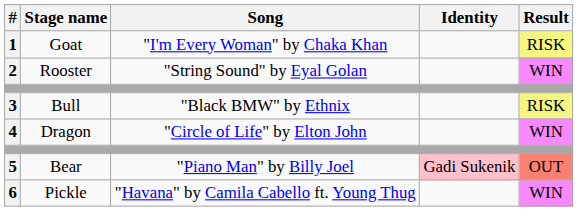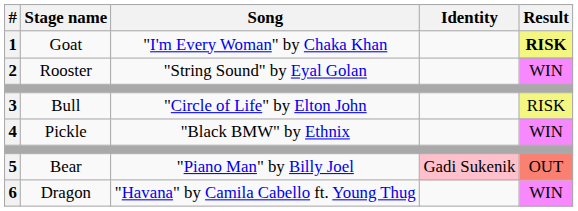 <table class="wikitable plainrowheaders" style="text-align: center;">
 <tr>
 <th>#</th>
 <th>Stage name</th>
 <th>Song</th>
 <th>Identity</th>
 <th>Result</th>
 </tr>
 <tr>
 <th>1</th>
 <td>Goat</td>
 <td>"<a href='#'>I'm Every Woman</a>" by <a href='#'>Chaka Khan</a></td>
 <td></td>
-<td bgcolor="F3F781">RISK</td>
+<td bgcolor="F3F781"><strong>RISK</strong></td>
 </tr>
 <tr>
 <th>2</th>
 <td>Rooster</td>
 <td>"String Sound" by <a href='#'>Eyal Golan</a></td>
 <td></td>
 <td bgcolor="F888FD">WIN</td>
 </tr>
 <tr>
 <th colspan="5" style="background:darkgrey"></th>
 </tr>
 <tr>
 <th>3</th>
 <td>Bull</td>
-<td>"Black BMW" by <a href='#'>Ethnix</a></td>
+<td>"<a href='#'>Circle of Life</a>" by <a href='#'>Elton John</a></td>
 <td></td>
 <td bgcolor="F3F781">RISK</td>
 </tr>
 <tr>
 <th>4</th>
-<td>Dragon</td>
-<td>"<a href='#'>Circle of Life</a>" by <a href='#'>Elton John</a></td>
+<td>Pickle</td>
+<td>"Black BMW" by <a href='#'>Ethnix</a></td>
 <td></td>
 <td bgcolor="F888FD">WIN</td>
 </tr>
 <tr>
 <th colspan="5" style="background:darkgrey"></th>
 </tr>
 <tr>
 <th>5</th>
 <td>Bear</td>
 <td>"<a href='#'>Piano Man</a>" by <a href='#'>Billy Joel</a></td>
 <td style="background: pink;">Gadi Sukenik</td>
 <td bgcolor="salmon">OUT</td>
 </tr>
 <tr>
 <th>6</th>
-<td>Pickle</td>
+<td>Dragon</td>
 <td>"<a href='#'>Havana</a>" by <a href='#'>Camila Cabello</a> ft. <a href='#'>Young Thug</a></td>
 <td></td>
 <td bgcolor="F888FD">WIN</td>
 </tr>
 </table>
